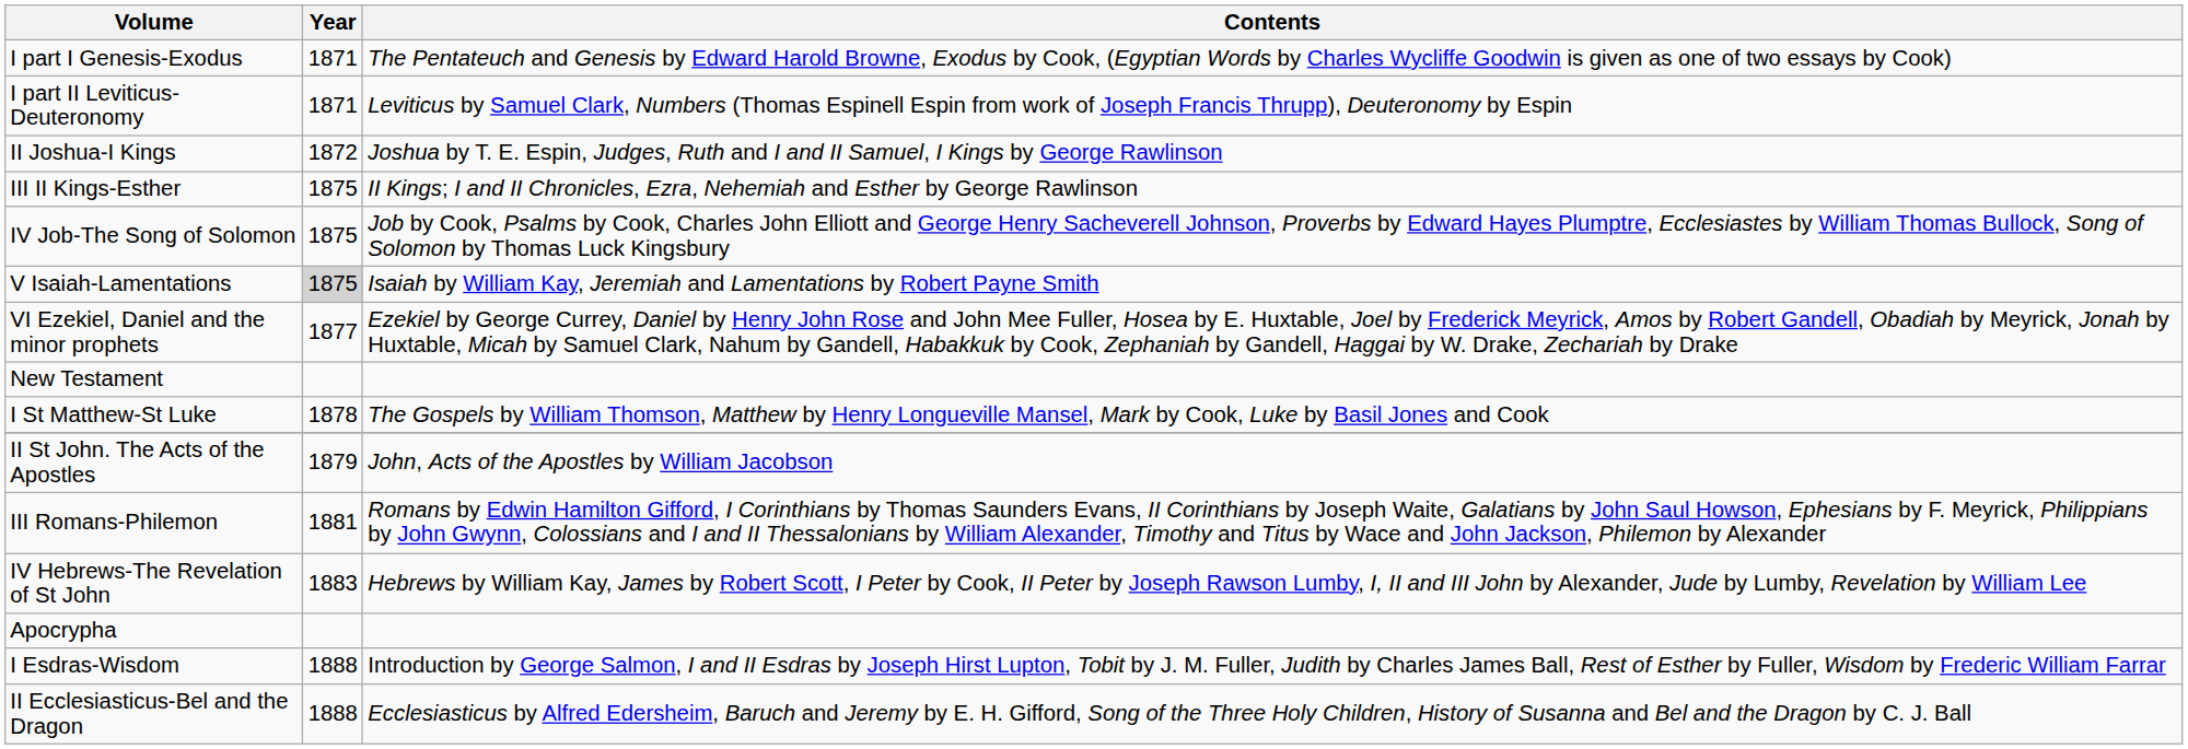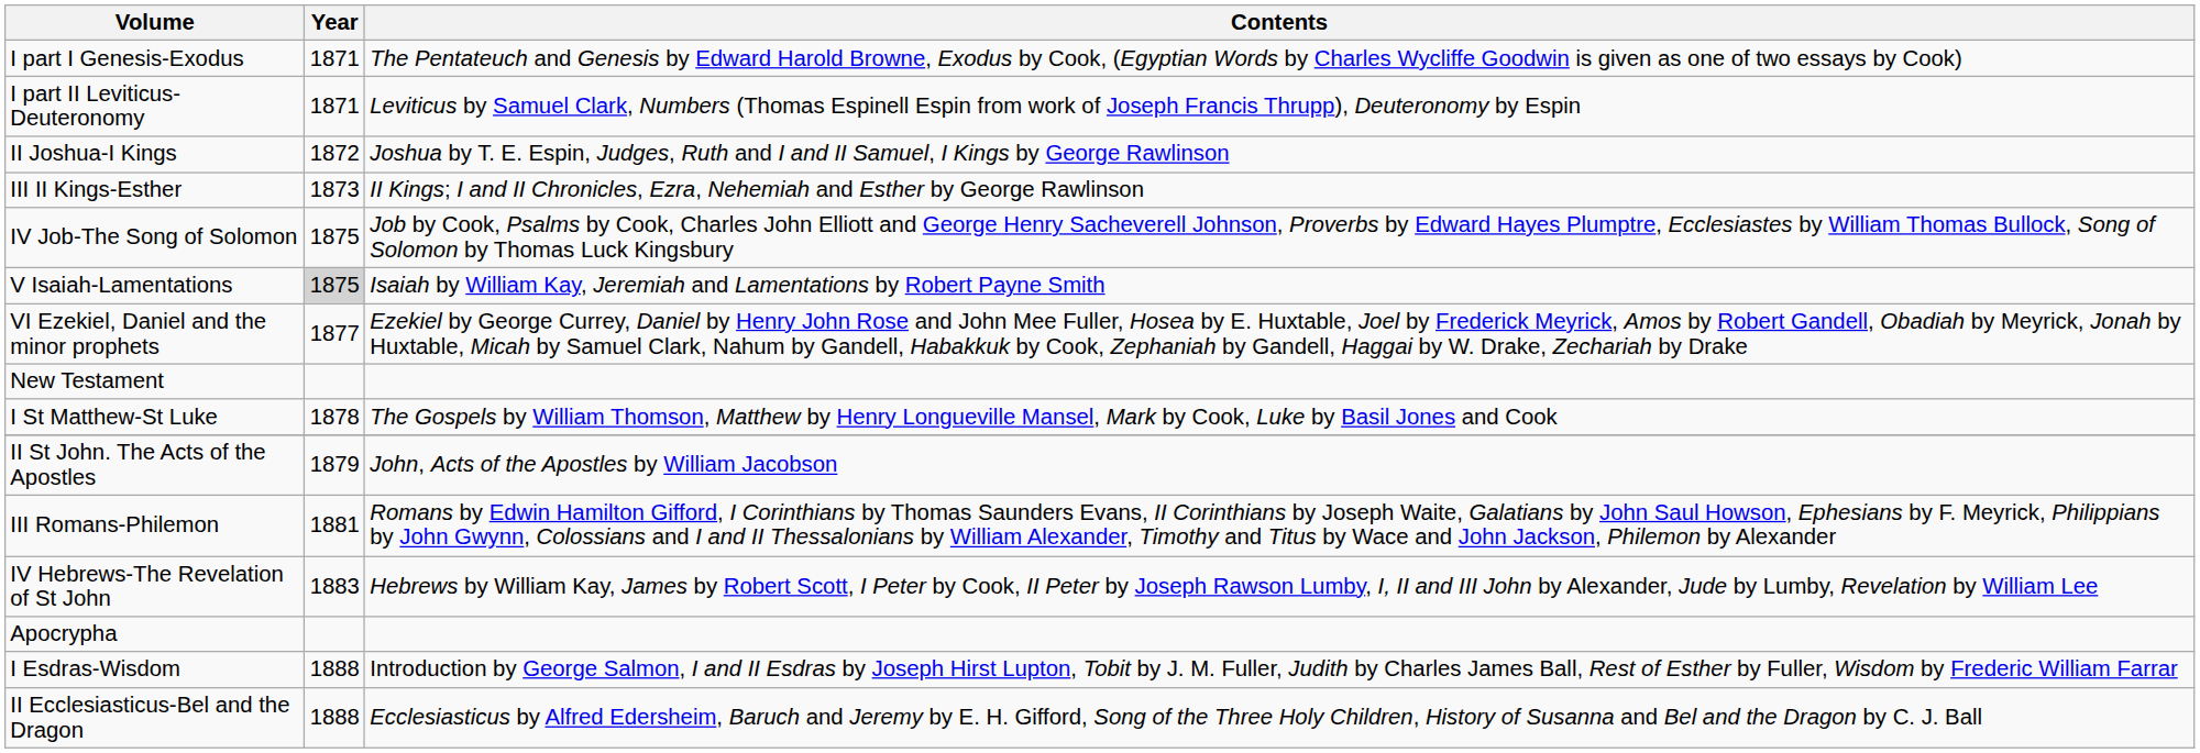 <table class="wikitable">
 <tr>
 <th>Volume</th>
 <th>Year</th>
 <th>Contents</th>
 </tr>
 <tr>
 <td>I part I Genesis-Exodus</td>
 <td>1871</td>
 <td><em>The Pentateuch</em> and <em>Genesis</em> by <a href='#'>Edward Harold Browne</a>, <em>Exodus</em> by Cook, (<em>Egyptian Words</em> by <a href='#'>Charles Wycliffe Goodwin</a> is given as one of two essays by Cook)</td>
 </tr>
 <tr>
 <td>I part II Leviticus-Deuteronomy</td>
 <td>1871</td>
 <td><em>Leviticus</em> by <a href='#'>Samuel Clark</a>, <em>Numbers</em> (Thomas Espinell Espin from work of <a href='#'>Joseph Francis Thrupp</a>), <em>Deuteronomy</em> by Espin</td>
 </tr>
 <tr>
 <td>II Joshua-I Kings</td>
 <td>1872</td>
 <td><em>Joshua</em> by T. E. Espin, <em>Judges</em>, <em>Ruth</em> and <em>I and II Samuel</em>, <em>I Kings</em> by <a href='#'>George Rawlinson</a></td>
 </tr>
 <tr>
 <td>III II Kings-Esther</td>
-<td>1875</td>
+<td>1873</td>
 <td><em>II Kings</em>; <em>I and II Chronicles</em>, <em>Ezra</em>, <em>Nehemiah</em> and <em>Esther</em> by George Rawlinson</td>
 </tr>
 <tr>
 <td>IV Job-The Song of Solomon</td>
 <td>1875</td>
 <td><em>Job</em> by Cook, <em>Psalms</em> by Cook, Charles John Elliott and <a href='#'>George Henry Sacheverell Johnson</a>, <em>Proverbs</em> by <a href='#'>Edward Hayes Plumptre</a>, <em>Ecclesiastes</em> by <a href='#'>William Thomas Bullock</a>, <em>Song of Solomon</em> by Thomas Luck Kingsbury</td>
 </tr>
 <tr>
 <td>V Isaiah-Lamentations</td>
 <td style="background: lightgrey;">1875</td>
 <td><em>Isaiah</em> by <a href='#'>William Kay</a>, <em>Jeremiah</em> and <em>Lamentations</em> by <a href='#'>Robert Payne Smith</a></td>
 </tr>
 <tr>
 <td>VI Ezekiel, Daniel and the minor prophets</td>
 <td>1877</td>
 <td><em>Ezekiel</em> by George Currey, <em>Daniel</em> by <a href='#'>Henry John Rose</a> and John Mee Fuller, <em>Hosea</em> by E. Huxtable, <em>Joel</em> by <a href='#'>Frederick Meyrick</a>, <em>Amos</em> by <a href='#'>Robert Gandell</a>, <em>Obadiah</em> by Meyrick, <em>Jonah</em> by Huxtable, <em>Micah</em> by Samuel Clark, Nahum by Gandell, <em>Habakkuk</em> by Cook, <em>Zephaniah</em> by Gandell, <em>Haggai</em> by W. Drake, <em>Zechariah</em> by Drake</td>
 </tr>
 <tr>
 <td>New Testament</td>
 <td></td>
 <td></td>
 </tr>
 <tr>
 <td>I St Matthew-St Luke</td>
 <td>1878</td>
 <td><em>The Gospels</em> by <a href='#'>William Thomson</a>, <em>Matthew</em> by <a href='#'>Henry Longueville Mansel</a>, <em>Mark</em> by Cook, <em>Luke</em> by <a href='#'>Basil Jones</a> and Cook</td>
 </tr>
 <tr>
 </tr>
 <tr>
 <td>II St John. The Acts of the Apostles</td>
 <td>1879</td>
 <td><em>John</em>, <em>Acts of the Apostles</em> by <a href='#'>William Jacobson</a></td>
 </tr>
 <tr>
 <td>III Romans-Philemon</td>
 <td>1881</td>
 <td><em>Romans</em> by <a href='#'>Edwin Hamilton Gifford</a>, <em>I Corinthians</em> by Thomas Saunders Evans, <em>II Corinthians</em> by Joseph Waite, <em>Galatians</em> by <a href='#'>John Saul Howson</a>, <em>Ephesians</em> by F. Meyrick, <em>Philippians</em> by <a href='#'>John Gwynn</a>, <em>Colossians</em> and <em>I and II Thessalonians</em> by <a href='#'>William Alexander</a>, <em>Timothy</em> and <em>Titus</em> by Wace and <a href='#'>John Jackson</a>, <em>Philemon</em> by Alexander</td>
 </tr>
 <tr>
 <td>IV Hebrews-The Revelation of St John</td>
 <td>1883</td>
 <td><em>Hebrews</em> by William Kay, <em>James</em> by <a href='#'>Robert Scott</a>, <em>I Peter</em> by Cook, <em>II Peter</em> by <a href='#'>Joseph Rawson Lumby</a>, <em>I, II and III John</em> by Alexander, <em>Jude</em> by Lumby, <em>Revelation</em> by <a href='#'>William Lee</a></td>
 </tr>
 <tr>
 <td>Apocrypha</td>
 <td></td>
 <td></td>
 </tr>
 <tr>
 <td>I Esdras-Wisdom</td>
 <td>1888</td>
 <td>Introduction by <a href='#'>George Salmon</a>, <em>I and II Esdras</em> by <a href='#'>Joseph Hirst Lupton</a>, <em>Tobit</em> by J. M. Fuller, <em>Judith</em> by Charles James Ball, <em>Rest of Esther</em> by Fuller, <em>Wisdom</em> by <a href='#'>Frederic William Farrar</a></td>
 </tr>
 <tr>
 <td>II Ecclesiasticus-Bel and the Dragon</td>
 <td>1888</td>
 <td><em>Ecclesiasticus</em> by <a href='#'>Alfred Edersheim</a>, <em>Baruch</em> and <em>Jeremy</em> by E. H. Gifford, <em>Song of the Three Holy Children</em>, <em>History of Susanna</em> and <em>Bel and the Dragon</em> by C. J. Ball</td>
 </tr>
 </table>
